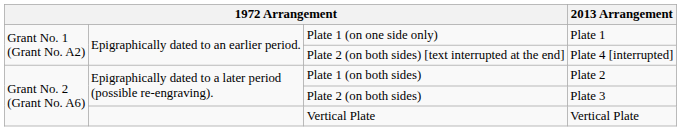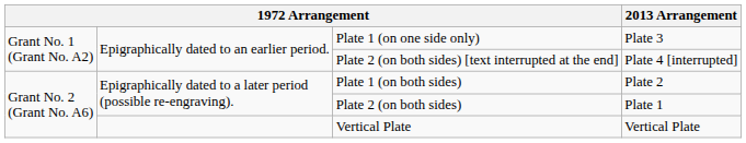 <table class="wikitable">
 <tr>
 <th colspan="3">1972 Arrangement</th>
 <th>2013 Arrangement</th>
 </tr>
 <tr>
 <td rowspan="2">Grant No. 1<br>(Grant No. A2)</td>
 <td rowspan="2">Epigraphically dated to an earlier period.</td>
 <td>Plate 1 (on one side only)</td>
-<td>Plate 1</td>
+<td>Plate 3</td>
 </tr>
 <tr>
 <td>Plate 2 (on both sides) [text interrupted at the end]</td>
 <td>Plate 4 [interrupted]</td>
 </tr>
 <tr>
 <td rowspan="3">Grant No. 2<br>(Grant No. A6)</td>
 <td rowspan="2">Epigraphically dated to a later period<br>(possible re-engraving).</td>
 <td>Plate 1 (on both sides)</td>
 <td>Plate 2</td>
 </tr>
 <tr>
 <td>Plate 2 (on both sides)</td>
-<td>Plate 3</td>
+<td>Plate 1</td>
 </tr>
 <tr>
 <td></td>
 <td>Vertical Plate</td>
 <td>Vertical Plate</td>
 </tr>
 </table>
